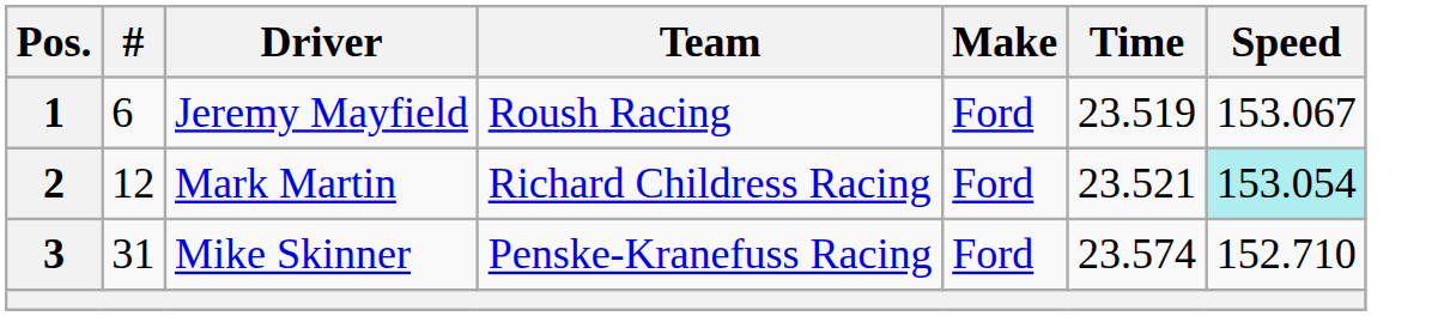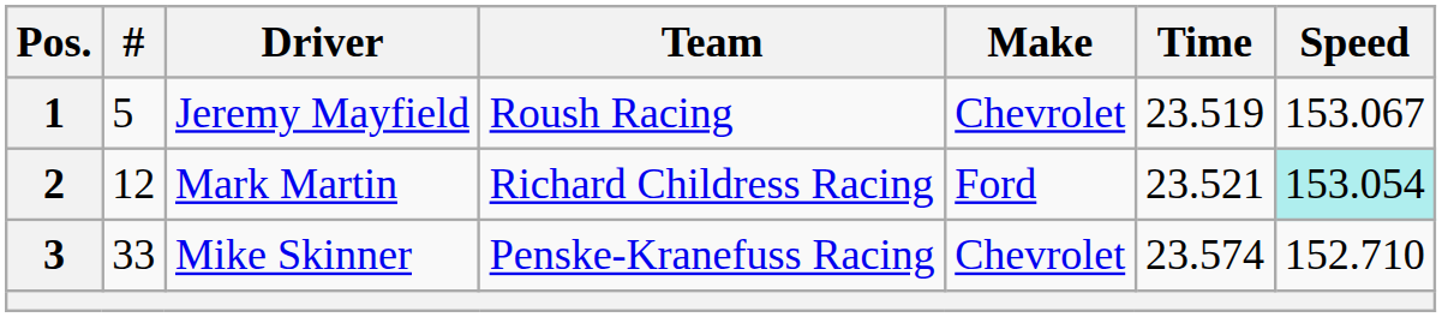 <table class="wikitable" style="font-size:95%">
 <tr>
 <th>Pos.</th>
 <th>#</th>
 <th>Driver</th>
 <th>Team</th>
 <th>Make</th>
 <th>Time</th>
 <th>Speed</th>
 </tr>
 <tr>
 <th>1</th>
-<td>6</td>
+<td>5</td>
 <td><a href='#'>Jeremy Mayfield</a></td>
 <td><a href='#'>Roush Racing</a></td>
-<td><a href='#'>Ford</a></td>
+<td><a href='#'>Chevrolet</a></td>
 <td>23.519</td>
 <td>153.067</td>
 </tr>
 <tr>
 <th>2</th>
 <td>12</td>
 <td><a href='#'>Mark Martin</a></td>
 <td><a href='#'>Richard Childress Racing</a></td>
 <td><a href='#'>Ford</a></td>
 <td>23.521</td>
 <td style="background: paleturquoise;">153.054</td>
 </tr>
 <tr>
 <th>3</th>
-<td>31</td>
+<td>33</td>
 <td><a href='#'>Mike Skinner</a></td>
 <td><a href='#'>Penske-Kranefuss Racing</a></td>
-<td><a href='#'>Ford</a></td>
+<td><a href='#'>Chevrolet</a></td>
 <td>23.574</td>
 <td>152.710</td>
 </tr>
 <tr>
 <th colspan="7"></th>
 </tr>
 </table>
